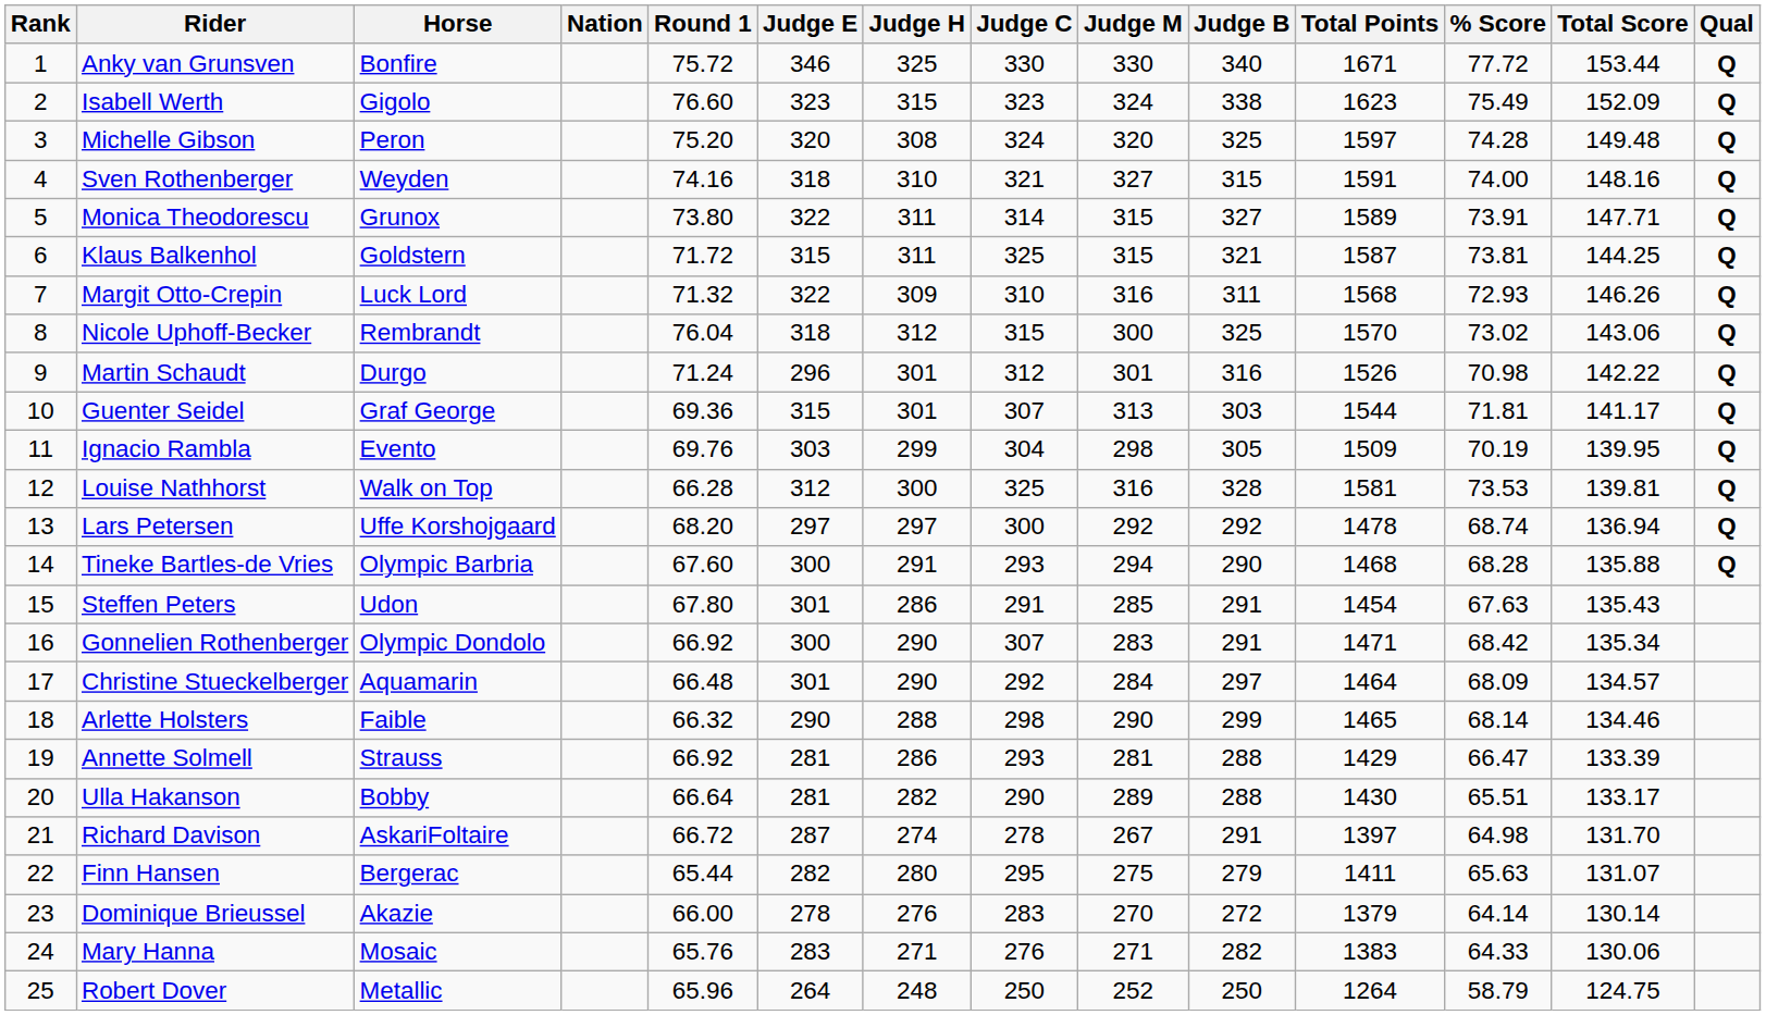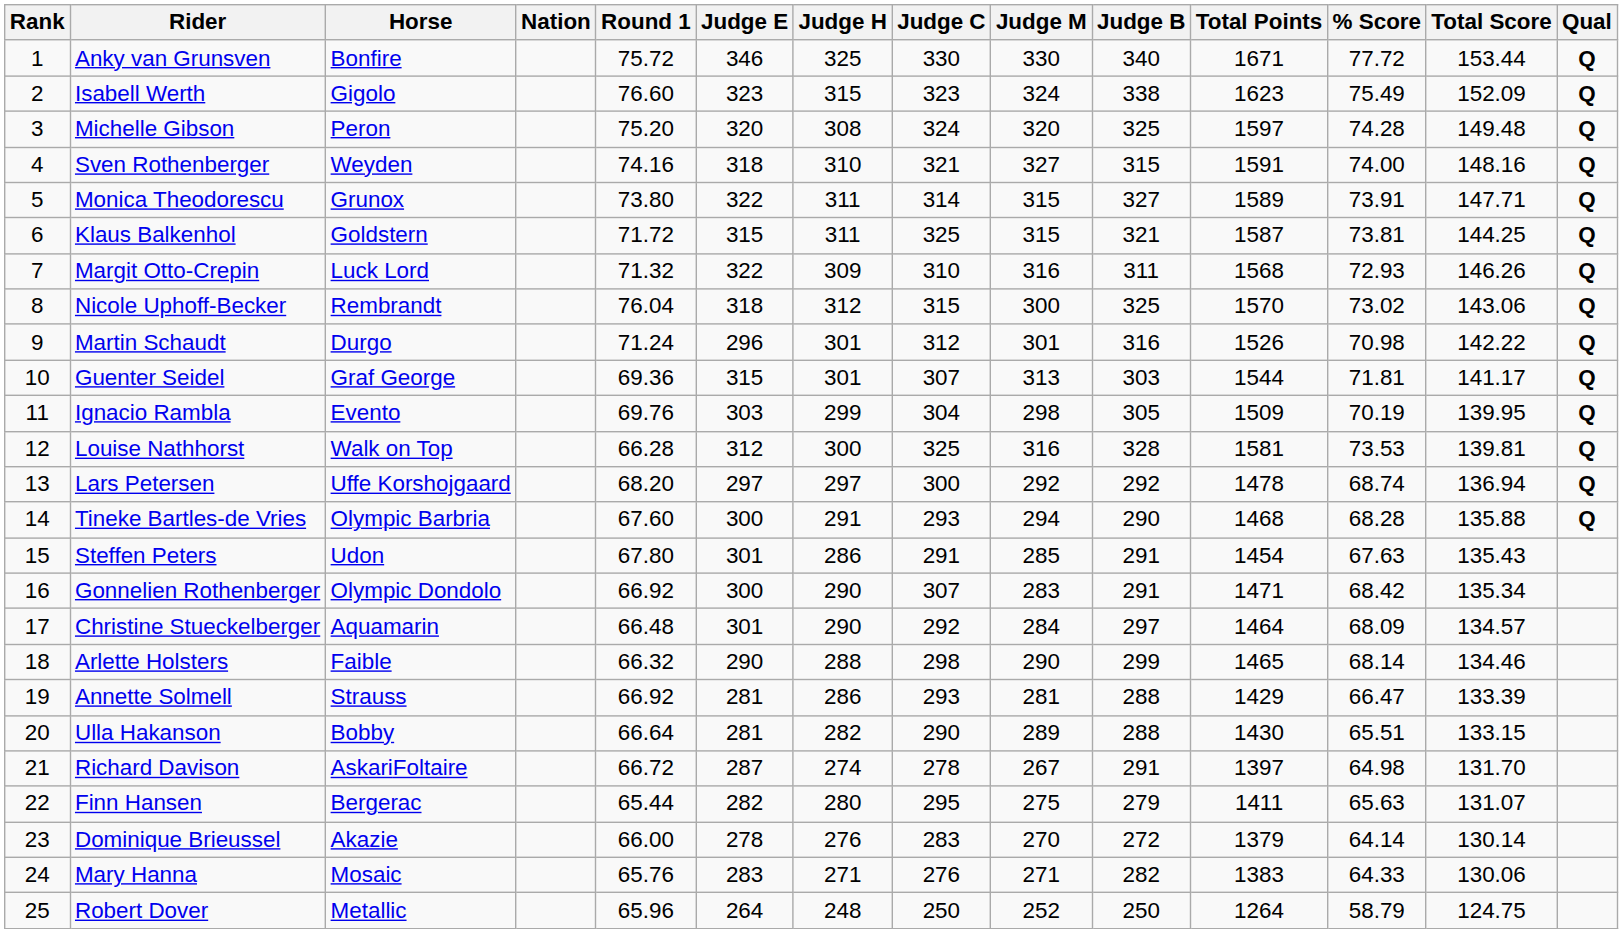 <table class="wikitable" style="text-align:center">
 <tr>
 <th>Rank</th>
 <th>Rider</th>
 <th>Horse</th>
 <th>Nation</th>
 <th>Round 1</th>
 <th>Judge E</th>
 <th>Judge H</th>
 <th>Judge C</th>
 <th>Judge M</th>
 <th>Judge B</th>
 <th>Total Points</th>
 <th>% Score</th>
 <th>Total Score</th>
 <th>Qual</th>
 </tr>
 <tr>
 <td>1</td>
 <td align=left><a href='#'>Anky van Grunsven</a></td>
 <td align=left><a href='#'>Bonfire</a></td>
 <td align=left></td>
 <td>75.72</td>
 <td>346</td>
 <td>325</td>
 <td>330</td>
 <td>330</td>
 <td>340</td>
 <td>1671</td>
 <td>77.72</td>
 <td>153.44</td>
 <td><strong>Q</strong></td>
 </tr>
 <tr>
 <td>2</td>
 <td align=left><a href='#'>Isabell Werth</a></td>
 <td align=left><a href='#'>Gigolo</a></td>
 <td align=left></td>
 <td>76.60</td>
 <td>323</td>
 <td>315</td>
 <td>323</td>
 <td>324</td>
 <td>338</td>
 <td>1623</td>
 <td>75.49</td>
 <td>152.09</td>
 <td><strong>Q</strong></td>
 </tr>
 <tr>
 <td>3</td>
 <td align=left><a href='#'>Michelle Gibson</a></td>
 <td align=left><a href='#'>Peron</a></td>
 <td align=left></td>
 <td>75.20</td>
 <td>320</td>
 <td>308</td>
 <td>324</td>
 <td>320</td>
 <td>325</td>
 <td>1597</td>
 <td>74.28</td>
 <td>149.48</td>
 <td><strong>Q</strong></td>
 </tr>
 <tr>
 <td>4</td>
 <td align=left><a href='#'>Sven Rothenberger</a></td>
 <td align=left><a href='#'>Weyden</a></td>
 <td align=left></td>
 <td>74.16</td>
 <td>318</td>
 <td>310</td>
 <td>321</td>
 <td>327</td>
 <td>315</td>
 <td>1591</td>
 <td>74.00</td>
 <td>148.16</td>
 <td><strong>Q</strong></td>
 </tr>
 <tr>
 <td>5</td>
 <td align=left><a href='#'>Monica Theodorescu</a></td>
 <td align=left><a href='#'>Grunox</a></td>
 <td align=left></td>
 <td>73.80</td>
 <td>322</td>
 <td>311</td>
 <td>314</td>
 <td>315</td>
 <td>327</td>
 <td>1589</td>
 <td>73.91</td>
 <td>147.71</td>
 <td><strong>Q</strong></td>
 </tr>
 <tr>
 <td>6</td>
 <td align=left><a href='#'>Klaus Balkenhol</a></td>
 <td align=left><a href='#'>Goldstern</a></td>
 <td align=left></td>
 <td>71.72</td>
 <td>315</td>
 <td>311</td>
 <td>325</td>
 <td>315</td>
 <td>321</td>
 <td>1587</td>
 <td>73.81</td>
 <td>144.25</td>
 <td><strong>Q</strong></td>
 </tr>
 <tr>
 <td>7</td>
 <td align=left><a href='#'>Margit Otto-Crepin</a></td>
 <td align=left><a href='#'>Luck Lord</a></td>
 <td align=left></td>
 <td>71.32</td>
 <td>322</td>
 <td>309</td>
 <td>310</td>
 <td>316</td>
 <td>311</td>
 <td>1568</td>
 <td>72.93</td>
 <td>146.26</td>
 <td><strong>Q</strong></td>
 </tr>
 <tr>
 <td>8</td>
 <td align=left><a href='#'>Nicole Uphoff-Becker</a></td>
 <td align=left><a href='#'>Rembrandt</a></td>
 <td align=left></td>
 <td>76.04</td>
 <td>318</td>
 <td>312</td>
 <td>315</td>
 <td>300</td>
 <td>325</td>
 <td>1570</td>
 <td>73.02</td>
 <td>143.06</td>
 <td><strong>Q</strong></td>
 </tr>
 <tr>
 <td>9</td>
 <td align=left><a href='#'>Martin Schaudt</a></td>
 <td align=left><a href='#'>Durgo</a></td>
 <td align=left></td>
 <td>71.24</td>
 <td>296</td>
 <td>301</td>
 <td>312</td>
 <td>301</td>
 <td>316</td>
 <td>1526</td>
 <td>70.98</td>
 <td>142.22</td>
 <td><strong>Q</strong></td>
 </tr>
 <tr>
 <td>10</td>
 <td align=left><a href='#'>Guenter Seidel</a></td>
 <td align=left><a href='#'>Graf George</a></td>
 <td align=left></td>
 <td>69.36</td>
 <td>315</td>
 <td>301</td>
 <td>307</td>
 <td>313</td>
 <td>303</td>
 <td>1544</td>
 <td>71.81</td>
 <td>141.17</td>
 <td><strong>Q</strong></td>
 </tr>
 <tr>
 <td>11</td>
 <td align=left><a href='#'>Ignacio Rambla</a></td>
 <td align=left><a href='#'>Evento</a></td>
 <td align=left></td>
 <td>69.76</td>
 <td>303</td>
 <td>299</td>
 <td>304</td>
 <td>298</td>
 <td>305</td>
 <td>1509</td>
 <td>70.19</td>
 <td>139.95</td>
 <td><strong>Q</strong></td>
 </tr>
 <tr>
 <td>12</td>
 <td align=left><a href='#'>Louise Nathhorst</a></td>
 <td align=left><a href='#'>Walk on Top</a></td>
 <td align=left></td>
 <td>66.28</td>
 <td>312</td>
 <td>300</td>
 <td>325</td>
 <td>316</td>
 <td>328</td>
 <td>1581</td>
 <td>73.53</td>
 <td>139.81</td>
 <td><strong>Q</strong></td>
 </tr>
 <tr>
 <td>13</td>
 <td align=left><a href='#'>Lars Petersen</a></td>
 <td align=left><a href='#'>Uffe Korshojgaard</a></td>
 <td align=left></td>
 <td>68.20</td>
 <td>297</td>
 <td>297</td>
 <td>300</td>
 <td>292</td>
 <td>292</td>
 <td>1478</td>
 <td>68.74</td>
 <td>136.94</td>
 <td><strong>Q</strong></td>
 </tr>
 <tr>
 <td>14</td>
 <td align=left><a href='#'>Tineke Bartles-de Vries</a></td>
 <td align=left><a href='#'>Olympic Barbria</a></td>
 <td align=left></td>
 <td>67.60</td>
 <td>300</td>
 <td>291</td>
 <td>293</td>
 <td>294</td>
 <td>290</td>
 <td>1468</td>
 <td>68.28</td>
 <td>135.88</td>
 <td><strong>Q</strong></td>
 </tr>
 <tr>
 <td>15</td>
 <td align=left><a href='#'>Steffen Peters</a></td>
 <td align=left><a href='#'>Udon</a></td>
 <td align=left></td>
 <td>67.80</td>
 <td>301</td>
 <td>286</td>
 <td>291</td>
 <td>285</td>
 <td>291</td>
 <td>1454</td>
 <td>67.63</td>
 <td>135.43</td>
 <td></td>
 </tr>
 <tr>
 <td>16</td>
 <td align=left><a href='#'>Gonnelien Rothenberger</a></td>
 <td align=left><a href='#'>Olympic Dondolo</a></td>
 <td align=left></td>
 <td>66.92</td>
 <td>300</td>
 <td>290</td>
 <td>307</td>
 <td>283</td>
 <td>291</td>
 <td>1471</td>
 <td>68.42</td>
 <td>135.34</td>
 <td></td>
 </tr>
 <tr>
 <td>17</td>
 <td align=left><a href='#'>Christine Stueckelberger</a></td>
 <td align=left><a href='#'>Aquamarin</a></td>
 <td align=left></td>
 <td>66.48</td>
 <td>301</td>
 <td>290</td>
 <td>292</td>
 <td>284</td>
 <td>297</td>
 <td>1464</td>
 <td>68.09</td>
 <td>134.57</td>
 <td></td>
 </tr>
 <tr>
 <td>18</td>
 <td align=left><a href='#'>Arlette Holsters</a></td>
 <td align=left><a href='#'>Faible</a></td>
 <td align=left></td>
 <td>66.32</td>
 <td>290</td>
 <td>288</td>
 <td>298</td>
 <td>290</td>
 <td>299</td>
 <td>1465</td>
 <td>68.14</td>
 <td>134.46</td>
 <td></td>
 </tr>
 <tr>
 <td>19</td>
 <td align=left><a href='#'>Annette Solmell</a></td>
 <td align=left><a href='#'>Strauss</a></td>
 <td align=left></td>
 <td>66.92</td>
 <td>281</td>
 <td>286</td>
 <td>293</td>
 <td>281</td>
 <td>288</td>
 <td>1429</td>
 <td>66.47</td>
 <td>133.39</td>
 <td></td>
 </tr>
 <tr>
 <td>20</td>
 <td align=left><a href='#'>Ulla Hakanson</a></td>
 <td align=left><a href='#'>Bobby</a></td>
 <td align=left></td>
 <td>66.64</td>
 <td>281</td>
 <td>282</td>
 <td>290</td>
 <td>289</td>
 <td>288</td>
 <td>1430</td>
 <td>65.51</td>
-<td>133.17</td>
+<td>133.15</td>
 <td></td>
 </tr>
 <tr>
 <td>21</td>
 <td align=left><a href='#'>Richard Davison</a></td>
 <td align=left><a href='#'>Askari</a><a href='#'>Foltaire</a></td>
 <td align=left></td>
 <td>66.72</td>
 <td>287</td>
 <td>274</td>
 <td>278</td>
 <td>267</td>
 <td>291</td>
 <td>1397</td>
 <td>64.98</td>
 <td>131.70</td>
 <td></td>
 </tr>
 <tr>
 <td>22</td>
 <td align=left><a href='#'>Finn Hansen</a></td>
 <td align=left><a href='#'>Bergerac</a></td>
 <td align=left></td>
 <td>65.44</td>
 <td>282</td>
 <td>280</td>
 <td>295</td>
 <td>275</td>
 <td>279</td>
 <td>1411</td>
 <td>65.63</td>
 <td>131.07</td>
 <td></td>
 </tr>
 <tr>
 <td>23</td>
 <td align=left><a href='#'>Dominique Brieussel</a></td>
 <td align=left><a href='#'>Akazie</a></td>
 <td align=left></td>
 <td>66.00</td>
 <td>278</td>
 <td>276</td>
 <td>283</td>
 <td>270</td>
 <td>272</td>
 <td>1379</td>
 <td>64.14</td>
 <td>130.14</td>
 <td></td>
 </tr>
 <tr>
 <td>24</td>
 <td align=left><a href='#'>Mary Hanna</a></td>
 <td align=left><a href='#'>Mosaic</a></td>
 <td align=left></td>
 <td>65.76</td>
 <td>283</td>
 <td>271</td>
 <td>276</td>
 <td>271</td>
 <td>282</td>
 <td>1383</td>
 <td>64.33</td>
 <td>130.06</td>
 <td></td>
 </tr>
 <tr>
 <td>25</td>
 <td align=left><a href='#'>Robert Dover</a></td>
 <td align=left><a href='#'>Metallic</a></td>
 <td align=left></td>
 <td>65.96</td>
 <td>264</td>
 <td>248</td>
 <td>250</td>
 <td>252</td>
 <td>250</td>
 <td>1264</td>
 <td>58.79</td>
 <td>124.75</td>
 <td></td>
 </tr>
 </table>
